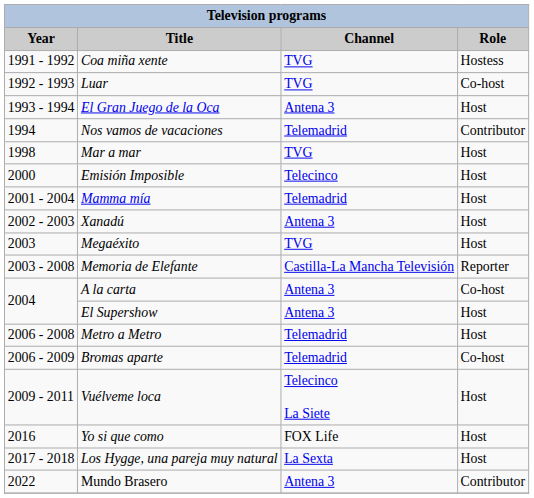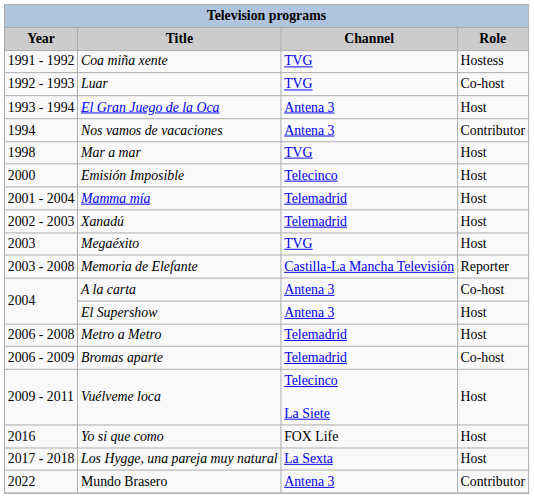 <table class="wikitable" style="font-size: 90%;">
 <tr>
 <th colspan="4" style="background:#B0C4DE;">Television programs</th>
 </tr>
 <tr align="center">
 <th style="background: #CCCCCC;">Year</th>
 <th style="background: #CCCCCC;">Title</th>
 <th style="background: #CCCCCC;">Channel</th>
 <th style="background: #CCCCCC;">Role</th>
 </tr>
 <tr>
 <td>1991 - 1992</td>
 <td><em>Coa miña xente</em></td>
 <td><a href='#'>TVG</a></td>
 <td>Hostess</td>
 </tr>
 <tr>
 <td>1992 - 1993</td>
 <td><em>Luar</em></td>
 <td><a href='#'>TVG</a></td>
 <td>Co-host</td>
 </tr>
 <tr>
 <td>1993 - 1994</td>
 <td><em><a href='#'>El Gran Juego de la Oca</a></em></td>
 <td><a href='#'>Antena 3</a></td>
 <td>Host</td>
 </tr>
 <tr>
 <td>1994</td>
 <td><em>Nos vamos de vacaciones</em></td>
-<td><a href='#'>Telemadrid</a></td>
+<td><a href='#'>Antena 3</a></td>
 <td>Contributor</td>
 </tr>
 <tr>
 <td>1998</td>
 <td><em>Mar a mar</em></td>
 <td><a href='#'>TVG</a></td>
 <td>Host</td>
 </tr>
 <tr>
 <td>2000</td>
 <td><em>Emisión Imposible</em></td>
 <td><a href='#'>Telecinco</a></td>
 <td>Host</td>
 </tr>
 <tr>
 <td>2001 - 2004</td>
 <td><em><a href='#'>Mamma mía</a></em></td>
 <td><a href='#'>Telemadrid</a></td>
 <td>Host</td>
 </tr>
 <tr>
 <td>2002 - 2003</td>
 <td><em>Xanadú</em></td>
-<td><a href='#'>Antena 3</a></td>
+<td><a href='#'>Telemadrid</a></td>
 <td>Host</td>
 </tr>
 <tr>
 <td>2003</td>
 <td><em>Megaéxito</em></td>
 <td><a href='#'>TVG</a></td>
 <td>Host</td>
 </tr>
 <tr>
 <td>2003 - 2008</td>
 <td><em>Memoria de Elefante</em></td>
 <td><a href='#'>Castilla-La Mancha Televisión</a></td>
 <td>Reporter</td>
 </tr>
 <tr>
 <td rowspan="2">2004</td>
 <td><em>A la carta</em></td>
 <td><a href='#'>Antena 3</a></td>
 <td>Co-host</td>
 </tr>
 <tr>
 <td><em>El Supershow</em></td>
 <td><a href='#'>Antena 3</a></td>
 <td>Host</td>
 </tr>
 <tr>
 <td>2006 - 2008</td>
 <td><em>Metro a Metro</em></td>
 <td><a href='#'>Telemadrid</a></td>
 <td>Host</td>
 </tr>
 <tr>
 <td>2006 - 2009</td>
 <td><em>Bromas aparte</em></td>
 <td><a href='#'>Telemadrid</a></td>
 <td>Co-host</td>
 </tr>
 <tr>
 <td>2009 - 2011</td>
 <td><em>Vuélveme loca</em></td>
 <td><a href='#'>Telecinco</a><br><br><a href='#'>La Siete</a></td>
 <td>Host</td>
 </tr>
 <tr>
 <td>2016</td>
 <td><em>Yo si que como</em></td>
 <td>FOX Life</td>
 <td>Host</td>
 </tr>
 <tr>
 <td>2017 - 2018</td>
 <td><em>Los Hygge, una pareja muy natural</em></td>
 <td><a href='#'>La Sexta</a></td>
 <td>Host</td>
 </tr>
 <tr>
 <td>2022</td>
 <td>Mundo Brasero</td>
 <td><a href='#'>Antena 3</a></td>
 <td>Contributor</td>
 </tr>
 <tr>
 </tr>
 </table>
